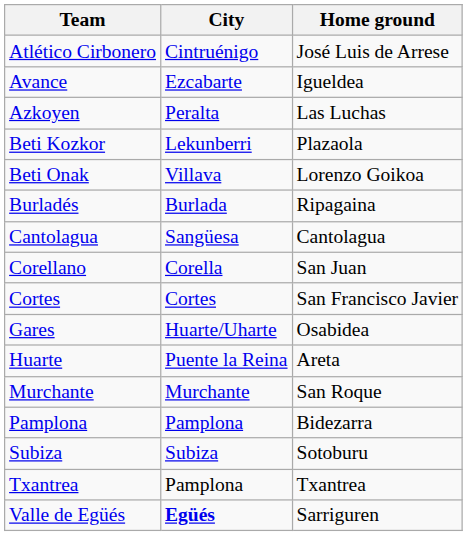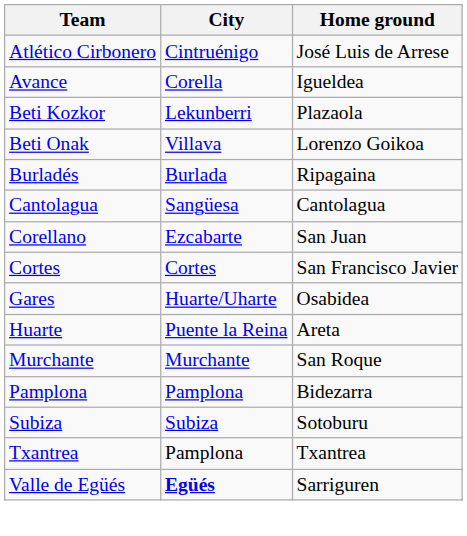 <table class="wikitable sortable">
 <tr>
 <th>Team</th>
 <th>City</th>
 <th>Home ground</th>
 </tr>
 <tr>
 <td><a href='#'>Atlético Cirbonero</a></td>
 <td><a href='#'>Cintruénigo</a></td>
 <td>José Luis de Arrese</td>
 </tr>
 <tr>
 <td><a href='#'>Avance</a></td>
-<td><a href='#'>Ezcabarte</a></td>
+<td><a href='#'>Corella</a></td>
 <td>Igueldea</td>
-</tr>
-<tr>
-<td><a href='#'>Azkoyen</a></td>
-<td><a href='#'>Peralta</a></td>
-<td>Las Luchas</td>
 </tr>
 <tr>
 <td><a href='#'>Beti Kozkor</a></td>
 <td><a href='#'>Lekunberri</a></td>
 <td>Plazaola</td>
 </tr>
 <tr>
 <td><a href='#'>Beti Onak</a></td>
 <td><a href='#'>Villava</a></td>
 <td>Lorenzo Goikoa</td>
 </tr>
 <tr>
 <td><a href='#'>Burladés</a></td>
 <td><a href='#'>Burlada</a></td>
 <td>Ripagaina</td>
 </tr>
 <tr>
 <td><a href='#'>Cantolagua</a></td>
 <td><a href='#'>Sangüesa</a></td>
 <td>Cantolagua</td>
 </tr>
 <tr>
 <td><a href='#'>Corellano</a></td>
-<td><a href='#'>Corella</a></td>
+<td><a href='#'>Ezcabarte</a></td>
 <td>San Juan</td>
 </tr>
 <tr>
 <td><a href='#'>Cortes</a></td>
 <td><a href='#'>Cortes</a></td>
 <td>San Francisco Javier</td>
 </tr>
 <tr>
 <td><a href='#'>Gares</a></td>
 <td><a href='#'>Huarte/Uharte</a></td>
 <td>Osabidea</td>
 </tr>
 <tr>
 <td><a href='#'>Huarte</a></td>
 <td><a href='#'>Puente la Reina</a></td>
 <td>Areta</td>
 </tr>
 <tr>
 <td><a href='#'>Murchante</a></td>
 <td><a href='#'>Murchante</a></td>
 <td>San Roque</td>
 </tr>
 <tr>
 <td><a href='#'>Pamplona</a></td>
 <td><a href='#'>Pamplona</a></td>
 <td>Bidezarra</td>
 </tr>
 <tr>
 <td><a href='#'>Subiza</a></td>
 <td><a href='#'>Subiza</a></td>
 <td>Sotoburu</td>
 </tr>
 <tr>
 <td><a href='#'>Txantrea</a></td>
 <td>Pamplona</td>
 <td>Txantrea</td>
 </tr>
 <tr>
 <td><a href='#'>Valle de Egüés</a></td>
 <td><strong><a href='#'>Egüés</a></strong></td>
 <td>Sarriguren</td>
 </tr>
 </table>
